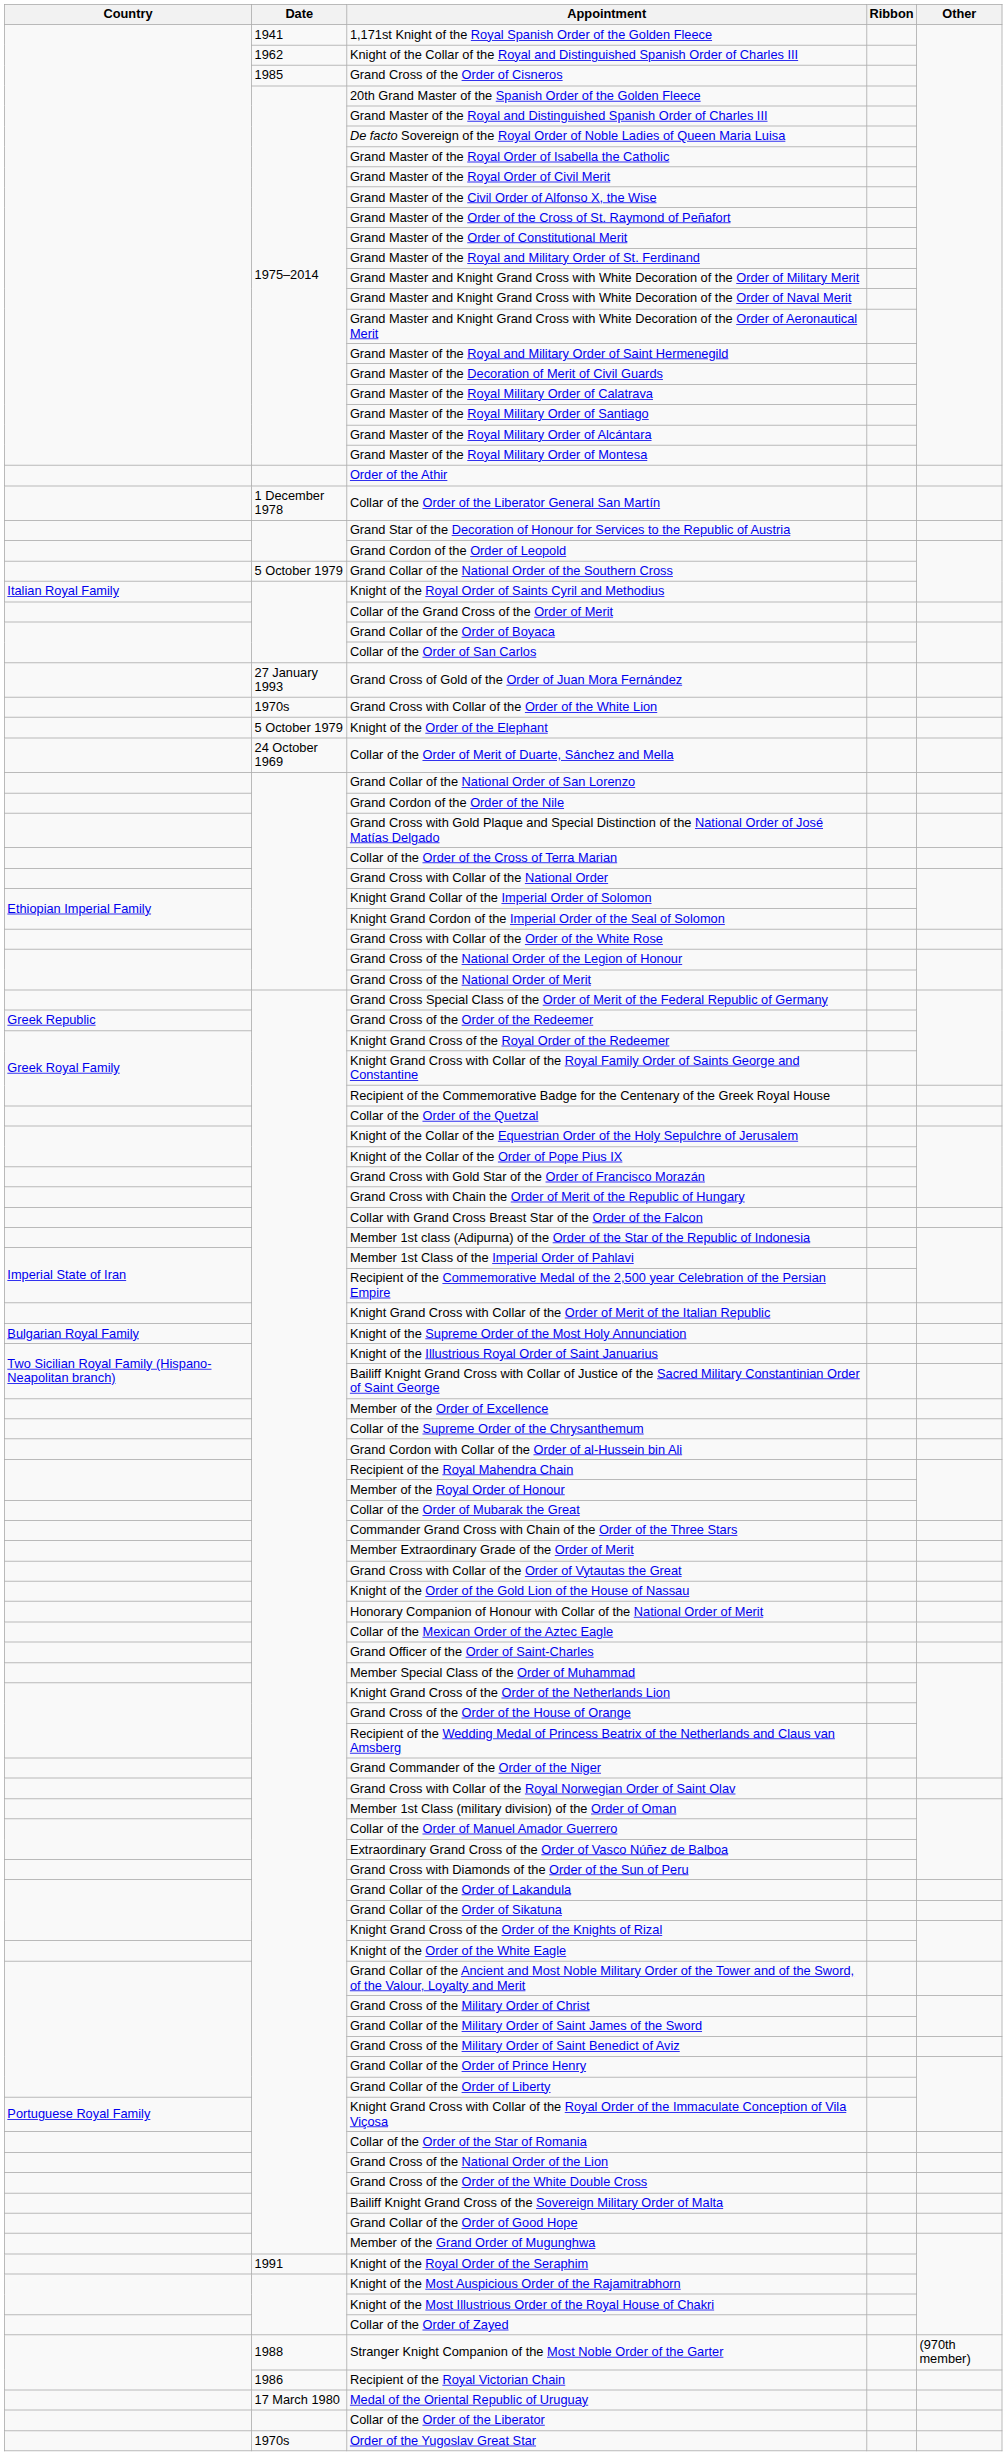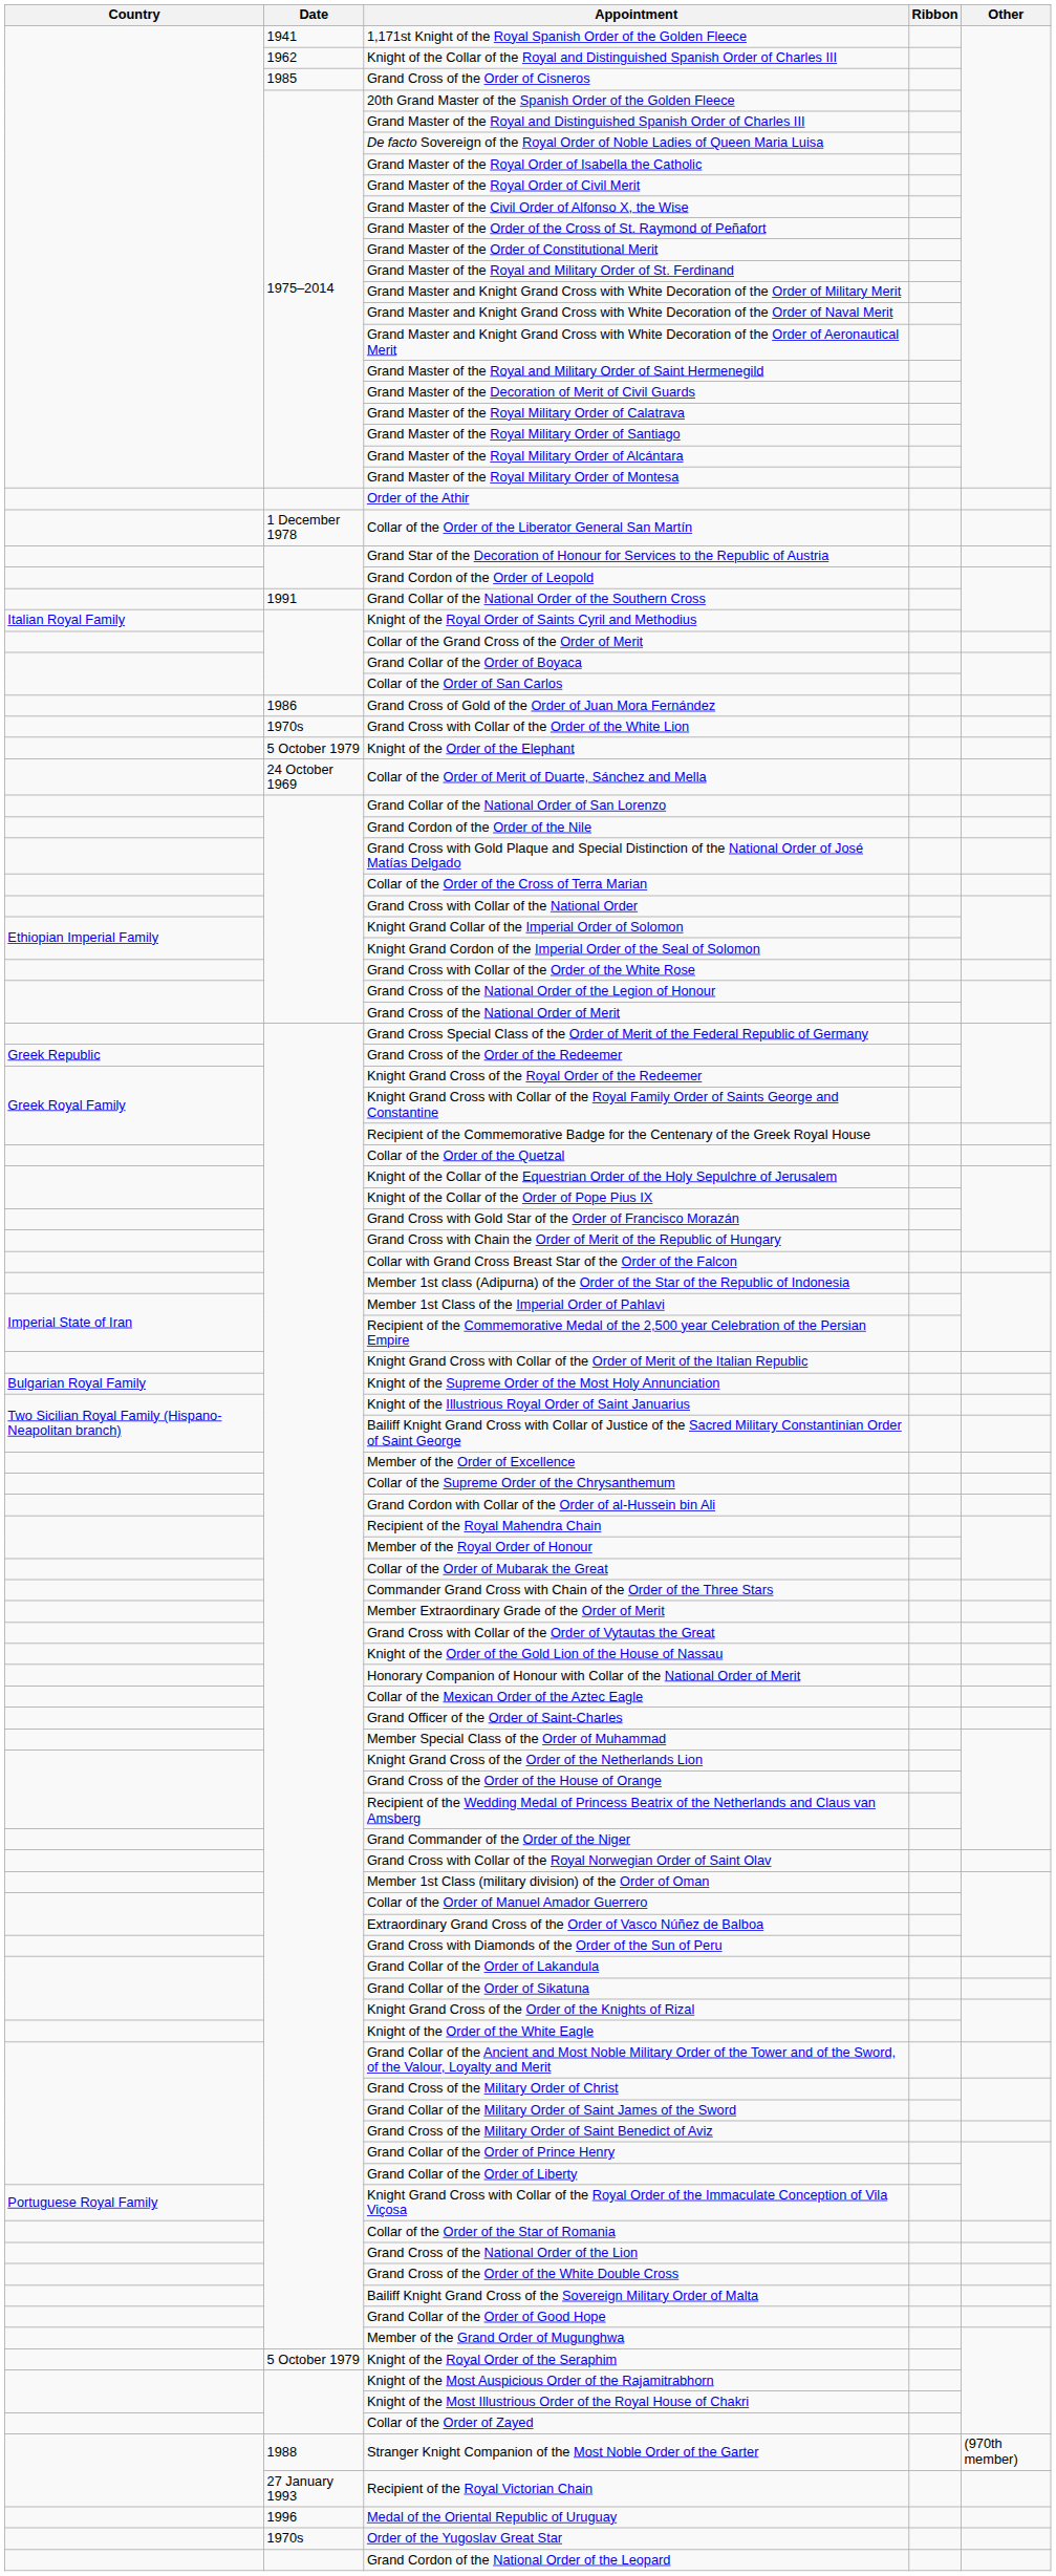 <table class="wikitable sortable">
 <tr>
 <th>Country</th>
 <th>Date</th>
 <th>Appointment</th>
 <th>Ribbon</th>
 <th>Other</th>
 </tr>
 <tr>
 <td rowspan="21"></td>
 <td>1941</td>
 <td>1,171st Knight of the <a href='#'>Royal Spanish Order of the Golden Fleece</a></td>
 <td></td>
 <td rowspan="21"></td>
 </tr>
 <tr>
 <td>1962</td>
 <td>Knight of the Collar of the <a href='#'>Royal and Distinguished Spanish Order of Charles III</a></td>
 <td></td>
 </tr>
 <tr>
 <td>1985</td>
 <td>Grand Cross of the <a href='#'>Order of Cisneros</a></td>
 <td></td>
 </tr>
 <tr>
 <td rowspan="18">1975–2014</td>
 <td>20th Grand Master of the <a href='#'>Spanish Order of the Golden Fleece</a></td>
 <td></td>
 </tr>
 <tr>
 <td>Grand Master of the <a href='#'>Royal and Distinguished Spanish Order of Charles III</a></td>
 <td></td>
 </tr>
 <tr>
 <td><em>De facto</em> Sovereign of the <a href='#'>Royal Order of Noble Ladies of Queen Maria Luisa</a></td>
 <td></td>
 </tr>
 <tr>
 <td>Grand Master of the <a href='#'>Royal Order of Isabella the Catholic</a></td>
 <td></td>
 </tr>
 <tr>
 <td>Grand Master of the <a href='#'>Royal Order of Civil Merit</a></td>
 <td></td>
 </tr>
 <tr>
 <td>Grand Master of the <a href='#'>Civil Order of Alfonso X, the Wise</a></td>
 <td></td>
 </tr>
 <tr>
 <td>Grand Master of the <a href='#'>Order of the Cross of St. Raymond of Peñafort</a></td>
 <td></td>
 </tr>
 <tr>
 <td>Grand Master of the <a href='#'>Order of Constitutional Merit</a></td>
 <td></td>
 </tr>
 <tr>
 <td>Grand Master of the <a href='#'>Royal and Military Order of St. Ferdinand</a></td>
 <td></td>
 </tr>
 <tr>
 <td>Grand Master and Knight Grand Cross with White Decoration of the <a href='#'>Order of Military Merit</a></td>
 <td></td>
 </tr>
 <tr>
 <td>Grand Master and Knight Grand Cross with White Decoration of the <a href='#'>Order of Naval Merit</a></td>
 <td></td>
 </tr>
 <tr>
 <td>Grand Master and Knight Grand Cross with White Decoration of the <a href='#'>Order of Aeronautical Merit</a></td>
 <td></td>
 </tr>
 <tr>
 <td>Grand Master of the <a href='#'>Royal and Military Order of Saint Hermenegild</a></td>
 <td></td>
 </tr>
 <tr>
 <td>Grand Master of the <a href='#'>Decoration of Merit of Civil Guards</a></td>
 <td></td>
 </tr>
 <tr>
 <td>Grand Master of the <a href='#'>Royal Military Order of Calatrava</a></td>
 <td></td>
 </tr>
 <tr>
 <td>Grand Master of the <a href='#'>Royal Military Order of Santiago</a></td>
 <td></td>
 </tr>
 <tr>
 <td>Grand Master of the <a href='#'>Royal Military Order of Alcántara</a></td>
 <td></td>
 </tr>
 <tr>
 <td>Grand Master of the <a href='#'>Royal Military Order of Montesa</a></td>
 <td></td>
 </tr>
 <tr>
 <td></td>
 <td></td>
 <td><a href='#'>Order of the Athir</a></td>
 <td></td>
 <td></td>
 </tr>
 <tr>
 <td></td>
 <td>1 December 1978</td>
 <td>Collar of the <a href='#'>Order of the Liberator General San Martín</a></td>
 <td></td>
 <td></td>
 </tr>
 <tr>
 <td></td>
 <td rowspan="2"></td>
 <td>Grand Star of the <a href='#'>Decoration of Honour for Services to the Republic of Austria</a></td>
 <td></td>
 <td></td>
 </tr>
 <tr>
 <td></td>
 <td>Grand Cordon of the <a href='#'>Order of Leopold</a></td>
 <td></td>
 <td rowspan="3"></td>
 </tr>
 <tr>
 <td></td>
-<td>5 October 1979</td>
+<td>1991</td>
 <td>Grand Collar of the <a href='#'>National Order of the Southern Cross</a></td>
 <td></td>
 </tr>
 <tr>
 <td> <a href='#'>Italian Royal Family</a></td>
 <td rowspan="4"></td>
 <td>Knight of the <a href='#'>Royal Order of Saints Cyril and Methodius</a></td>
 <td></td>
 </tr>
 <tr>
 <td></td>
 <td>Collar of the Grand Cross of the <a href='#'>Order of Merit</a></td>
 <td></td>
 <td></td>
 </tr>
 <tr>
 <td rowspan="2"></td>
 <td>Grand Collar of the <a href='#'>Order of Boyaca</a></td>
 <td></td>
 <td rowspan="2"></td>
 </tr>
 <tr>
 <td>Collar of the <a href='#'>Order of San Carlos</a></td>
 <td></td>
 </tr>
 <tr>
 <td></td>
-<td>27 January 1993</td>
+<td>1986</td>
 <td>Grand Cross of Gold of the <a href='#'>Order of Juan Mora Fernández</a></td>
 <td></td>
 <td></td>
 </tr>
 <tr>
 <td></td>
 <td>1970s</td>
 <td>Grand Cross with Collar of the <a href='#'>Order of the White Lion</a></td>
 <td></td>
 <td></td>
 </tr>
 <tr>
 <td></td>
 <td>5 October 1979</td>
 <td>Knight of the <a href='#'>Order of the Elephant</a></td>
 <td></td>
 <td></td>
 </tr>
 <tr>
 <td></td>
 <td>24 October 1969</td>
 <td>Collar of the <a href='#'>Order of Merit of Duarte, Sánchez and Mella</a></td>
 <td></td>
 <td></td>
 </tr>
 <tr>
 <td></td>
 <td rowspan="10"></td>
 <td>Grand Collar of the <a href='#'>National Order of San Lorenzo</a></td>
 <td></td>
 <td></td>
 </tr>
 <tr>
 <td></td>
 <td>Grand Cordon of the <a href='#'>Order of the Nile</a></td>
 <td></td>
 <td></td>
 </tr>
 <tr>
 <td></td>
 <td>Grand Cross with Gold Plaque and Special Distinction of the <a href='#'>National Order of José Matías Delgado</a></td>
 <td></td>
 <td></td>
 </tr>
 <tr>
 <td></td>
 <td>Collar of the <a href='#'>Order of the Cross of Terra Marian</a></td>
 <td></td>
 <td></td>
 </tr>
 <tr>
 <td></td>
 <td>Grand Cross with Collar of the <a href='#'>National Order</a></td>
 <td></td>
 <td rowspan="3"></td>
 </tr>
 <tr>
 <td rowspan="2"> <a href='#'>Ethiopian Imperial Family</a></td>
 <td>Knight Grand Collar of the <a href='#'>Imperial Order of Solomon</a></td>
 <td></td>
 </tr>
 <tr>
 <td>Knight Grand Cordon of the <a href='#'>Imperial Order of the Seal of Solomon</a></td>
 <td></td>
 </tr>
 <tr>
 <td></td>
 <td>Grand Cross with Collar of the <a href='#'>Order of the White Rose</a></td>
 <td></td>
 <td></td>
 </tr>
 <tr>
 <td rowspan="2"></td>
 <td>Grand Cross of the <a href='#'>National Order of the Legion of Honour</a></td>
 <td></td>
 <td rowspan="2"></td>
 </tr>
 <tr>
 <td>Grand Cross of the <a href='#'>National Order of Merit</a></td>
 <td></td>
 </tr>
 <tr>
 <td></td>
 <td rowspan="58"></td>
 <td>Grand Cross Special Class of the <a href='#'>Order of Merit of the Federal Republic of Germany</a></td>
 <td></td>
 <td rowspan="4"></td>
 </tr>
 <tr>
 <td> <a href='#'>Greek Republic</a></td>
 <td>Grand Cross of the <a href='#'>Order of the Redeemer</a></td>
 <td></td>
 </tr>
 <tr>
 <td rowspan="3"> <a href='#'>Greek Royal Family</a></td>
 <td>Knight Grand Cross of the <a href='#'>Royal Order of the Redeemer</a></td>
 <td></td>
 </tr>
 <tr>
 <td>Knight Grand Cross with Collar of the <a href='#'>Royal Family Order of Saints George and Constantine</a></td>
 <td></td>
 </tr>
 <tr>
 <td>Recipient of the Commemorative Badge for the Centenary of the Greek Royal House</td>
 <td></td>
 <td></td>
 </tr>
 <tr>
 <td></td>
 <td>Collar of the <a href='#'>Order of the Quetzal</a></td>
 <td></td>
 <td></td>
 </tr>
 <tr>
 <td rowspan="2"></td>
 <td>Knight of the Collar of the <a href='#'>Equestrian Order of the Holy Sepulchre of Jerusalem</a></td>
 <td></td>
 <td rowspan="4"></td>
 </tr>
 <tr>
 <td>Knight of the Collar of the <a href='#'>Order of Pope Pius IX</a></td>
 <td></td>
 </tr>
 <tr>
 <td></td>
 <td>Grand Cross with Gold Star of the <a href='#'>Order of Francisco Morazán</a></td>
 <td></td>
 </tr>
 <tr>
 <td></td>
 <td>Grand Cross with Chain the <a href='#'>Order of Merit of the Republic of Hungary</a></td>
 <td></td>
 </tr>
 <tr>
 <td></td>
 <td>Collar with Grand Cross Breast Star of the <a href='#'>Order of the Falcon</a></td>
 <td></td>
 <td></td>
 </tr>
 <tr>
 <td></td>
 <td>Member 1st class (Adipurna) of the <a href='#'>Order of the Star of the Republic of Indonesia</a></td>
 <td></td>
 <td rowspan="3"></td>
 </tr>
 <tr>
 <td rowspan="2"> <a href='#'>Imperial State of Iran</a></td>
 <td>Member 1st Class of the <a href='#'>Imperial Order of Pahlavi</a></td>
 <td></td>
 </tr>
 <tr>
 <td>Recipient of the <a href='#'>Commemorative Medal of the 2,500 year Celebration of the Persian Empire</a></td>
 <td></td>
 </tr>
 <tr>
 <td></td>
 <td>Knight Grand Cross with Collar of the <a href='#'>Order of Merit of the Italian Republic</a></td>
 <td></td>
 <td></td>
 </tr>
 <tr>
 <td> <a href='#'>Bulgarian Royal Family</a></td>
 <td>Knight of the <a href='#'>Supreme Order of the Most Holy Annunciation</a></td>
 <td></td>
 <td></td>
 </tr>
 <tr>
 <td rowspan="2"> <a href='#'>Two Sicilian Royal Family (Hispano-Neapolitan branch)</a></td>
 <td>Knight of the <a href='#'>Illustrious Royal Order of Saint Januarius</a></td>
 <td></td>
 <td></td>
 </tr>
 <tr>
 <td>Bailiff Knight Grand Cross with Collar of Justice of the <a href='#'>Sacred Military Constantinian Order of Saint George</a></td>
 <td></td>
 <td></td>
 </tr>
 <tr>
 <td></td>
 <td>Member of the <a href='#'>Order of Excellence</a></td>
 <td></td>
 <td></td>
 </tr>
 <tr>
 <td></td>
 <td>Collar of the <a href='#'>Supreme Order of the Chrysanthemum</a></td>
 <td></td>
 <td></td>
 </tr>
 <tr>
 <td></td>
 <td>Grand Cordon with Collar of the <a href='#'>Order of al-Hussein bin Ali</a></td>
 <td></td>
 <td></td>
 </tr>
 <tr>
 <td rowspan="2"></td>
 <td>Recipient of the <a href='#'>Royal Mahendra Chain</a></td>
 <td></td>
 <td rowspan="3"></td>
 </tr>
 <tr>
 <td>Member of the <a href='#'>Royal Order of Honour</a></td>
 <td></td>
 </tr>
 <tr>
 <td></td>
 <td>Collar of the <a href='#'>Order of Mubarak the Great</a></td>
 <td></td>
 </tr>
 <tr>
 <td></td>
 <td>Commander Grand Cross with Chain of the <a href='#'>Order of the Three Stars</a></td>
 <td></td>
 <td></td>
 </tr>
 <tr>
 <td></td>
 <td>Member Extraordinary Grade of the <a href='#'>Order of Merit</a></td>
 <td></td>
 <td></td>
 </tr>
 <tr>
 <td></td>
 <td>Grand Cross with Collar of the <a href='#'>Order of Vytautas the Great</a></td>
 <td></td>
 <td></td>
 </tr>
 <tr>
 <td></td>
 <td>Knight of the <a href='#'>Order of the Gold Lion of the House of Nassau</a></td>
 <td></td>
 <td></td>
 </tr>
 <tr>
 <td></td>
 <td>Honorary Companion of Honour with Collar of the <a href='#'>National Order of Merit</a></td>
 <td></td>
 <td></td>
 </tr>
 <tr>
 <td></td>
 <td>Collar of the <a href='#'>Mexican Order of the Aztec Eagle</a></td>
 <td></td>
 <td></td>
 </tr>
 <tr>
 <td></td>
 <td>Grand Officer of the <a href='#'>Order of Saint-Charles</a></td>
 <td></td>
 <td></td>
 </tr>
 <tr>
 <td></td>
 <td>Member Special Class of the <a href='#'>Order of Muhammad</a></td>
 <td></td>
 <td rowspan="5"></td>
 </tr>
 <tr>
 <td rowspan="3"></td>
 <td>Knight Grand Cross of the <a href='#'>Order of the Netherlands Lion</a></td>
 <td></td>
 </tr>
 <tr>
 <td>Grand Cross of the <a href='#'>Order of the House of Orange</a></td>
 <td></td>
 </tr>
 <tr>
 <td>Recipient of the <a href='#'>Wedding Medal of Princess Beatrix of the Netherlands and Claus van Amsberg</a></td>
 <td></td>
 </tr>
 <tr>
 <td></td>
 <td>Grand Commander of the <a href='#'>Order of the Niger</a></td>
 <td></td>
 </tr>
 <tr>
 <td></td>
 <td>Grand Cross with Collar of the <a href='#'>Royal Norwegian Order of Saint Olav</a></td>
 <td></td>
 <td></td>
 </tr>
 <tr>
 <td></td>
 <td>Member 1st Class (military division) of the <a href='#'>Order of Oman</a></td>
 <td></td>
 <td rowspan="4"></td>
 </tr>
 <tr>
 <td rowspan="2"></td>
 <td>Collar of the <a href='#'>Order of Manuel Amador Guerrero</a></td>
 <td></td>
 </tr>
 <tr>
 <td>Extraordinary Grand Cross of the <a href='#'>Order of Vasco Núñez de Balboa</a></td>
 <td></td>
 </tr>
 <tr>
 <td></td>
 <td>Grand Cross with Diamonds of the <a href='#'>Order of the Sun of Peru</a></td>
 <td></td>
 </tr>
 <tr>
 <td rowspan="3"></td>
 <td>Grand Collar of the <a href='#'>Order of Lakandula</a></td>
 <td></td>
 <td></td>
 </tr>
 <tr>
 <td>Grand Collar of the <a href='#'>Order of Sikatuna</a></td>
 <td></td>
 <td></td>
 </tr>
 <tr>
 <td>Knight Grand Cross of the <a href='#'>Order of the Knights of Rizal</a></td>
 <td></td>
 <td rowspan="2"></td>
 </tr>
 <tr>
 <td></td>
 <td>Knight of the <a href='#'>Order of the White Eagle</a></td>
 <td></td>
 </tr>
 <tr>
 <td rowspan="6"></td>
 <td>Grand Collar of the <a href='#'>Ancient and Most Noble Military Order of the Tower and of the Sword, of the Valour, Loyalty and Merit</a></td>
 <td></td>
 <td></td>
 </tr>
 <tr>
 <td>Grand Cross of the <a href='#'>Military Order of Christ</a></td>
 <td></td>
 <td rowspan="2"></td>
 </tr>
 <tr>
 <td>Grand Collar of the <a href='#'>Military Order of Saint James of the Sword</a></td>
 <td></td>
 </tr>
 <tr>
 <td>Grand Cross of the <a href='#'>Military Order of Saint Benedict of Aviz</a></td>
 <td></td>
 <td></td>
 </tr>
 <tr>
 <td>Grand Collar of the <a href='#'>Order of Prince Henry</a></td>
 <td></td>
 <td rowspan="3"></td>
 </tr>
 <tr>
 <td>Grand Collar of the <a href='#'>Order of Liberty</a></td>
 <td></td>
 </tr>
 <tr>
 <td> <a href='#'>Portuguese Royal Family</a></td>
 <td>Knight Grand Cross with Collar of the <a href='#'>Royal Order of the Immaculate Conception of Vila Viçosa</a></td>
 <td></td>
 </tr>
 <tr>
 <td></td>
 <td>Collar of the <a href='#'>Order of the Star of Romania</a></td>
 <td></td>
 <td></td>
 </tr>
 <tr>
 <td></td>
 <td>Grand Cross of the <a href='#'>National Order of the Lion</a></td>
 <td></td>
 <td></td>
 </tr>
 <tr>
 <td></td>
 <td>Grand Cross of the <a href='#'>Order of the White Double Cross</a></td>
 <td></td>
 <td></td>
 </tr>
 <tr>
 <td></td>
 <td>Bailiff Knight Grand Cross of the <a href='#'>Sovereign Military Order of Malta</a></td>
 <td></td>
 <td></td>
 </tr>
 <tr>
 <td></td>
 <td>Grand Collar of the <a href='#'>Order of Good Hope</a></td>
 <td></td>
 <td></td>
 </tr>
 <tr>
 <td></td>
 <td>Member of the <a href='#'>Grand Order of Mugunghwa</a></td>
 <td></td>
 <td rowspan="5"></td>
 </tr>
 <tr>
 <td></td>
-<td>1991</td>
+<td>5 October 1979</td>
 <td>Knight of the <a href='#'>Royal Order of the Seraphim</a></td>
 <td></td>
 </tr>
 <tr>
 <td rowspan="2"></td>
 <td rowspan="3"></td>
 <td>Knight of the <a href='#'>Most Auspicious Order of the Rajamitrabhorn</a></td>
 <td></td>
 </tr>
 <tr>
 <td>Knight of the <a href='#'>Most Illustrious Order of the Royal House of Chakri</a></td>
 <td></td>
 </tr>
 <tr>
 <td></td>
 <td>Collar of the <a href='#'>Order of Zayed</a></td>
 <td></td>
 </tr>
 <tr>
 <td rowspan="2"></td>
 <td>1988</td>
 <td>Stranger Knight Companion of the <a href='#'>Most Noble Order of the Garter</a></td>
 <td></td>
 <td>(970th member)</td>
 </tr>
 <tr>
-<td>1986</td>
+<td>27 January 1993</td>
 <td>Recipient of the <a href='#'>Royal Victorian Chain</a></td>
 <td></td>
 <td></td>
 </tr>
 <tr>
 <td></td>
-<td>17 March 1980</td>
+<td>1996</td>
 <td><a href='#'>Medal of the Oriental Republic of Uruguay</a></td>
-<td></td>
-<td></td>
-</tr>
-<tr>
-<td></td>
-<td></td>
-<td>Collar of the <a href='#'>Order of the Liberator</a></td>
 <td></td>
 <td></td>
 </tr>
 <tr>
 <td></td>
 <td>1970s</td>
 <td><a href='#'>Order of the Yugoslav Great Star</a></td>
 <td></td>
 <td></td>
 </tr>
+<tr>
+<td></td>
+<td></td>
+<td>Grand Cordon of the <a href='#'>National Order of the Leopard</a></td>
+<td></td>
+<td></td>
+</tr>
 </table>
